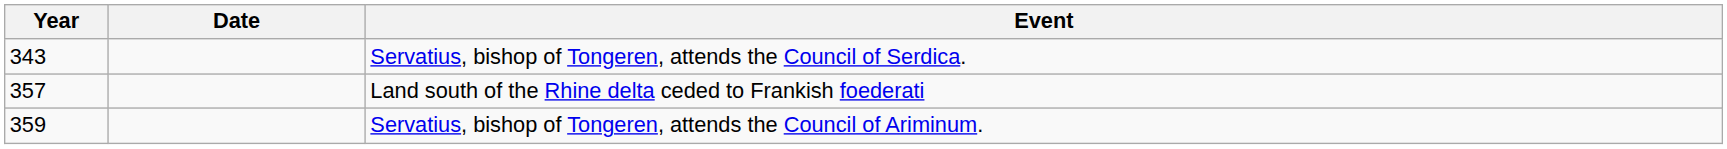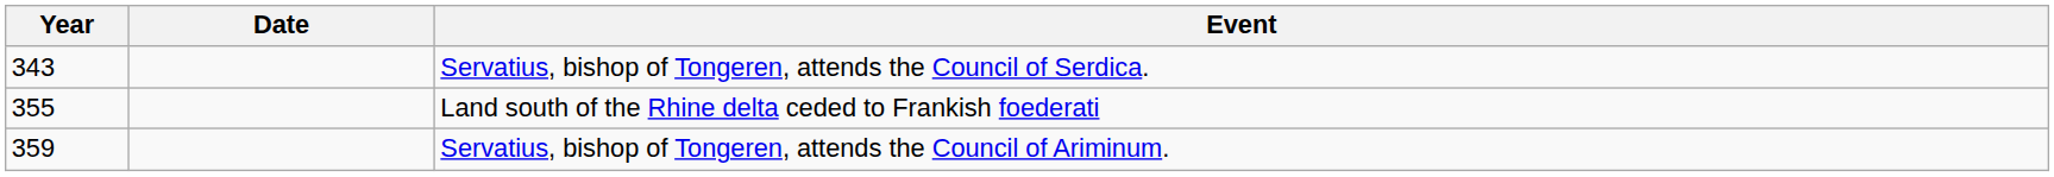 <table class="wikitable" width="100%">
 <tr>
 <th style="width:6%">Year</th>
 <th style="width:15%">Date</th>
 <th>Event</th>
 </tr>
 <tr>
 <td>343</td>
 <td></td>
 <td><a href='#'>Servatius</a>, bishop of <a href='#'>Tongeren</a>, attends the <a href='#'>Council of Serdica</a>.</td>
 </tr>
 <tr>
-<td>357</td>
+<td>355</td>
 <td></td>
 <td>Land south of the <a href='#'>Rhine delta</a> ceded to Frankish <a href='#'>foederati</a></td>
 </tr>
 <tr>
 <td>359</td>
 <td></td>
 <td><a href='#'>Servatius</a>, bishop of <a href='#'>Tongeren</a>, attends the <a href='#'>Council of Ariminum</a>.</td>
 </tr>
 </table>
